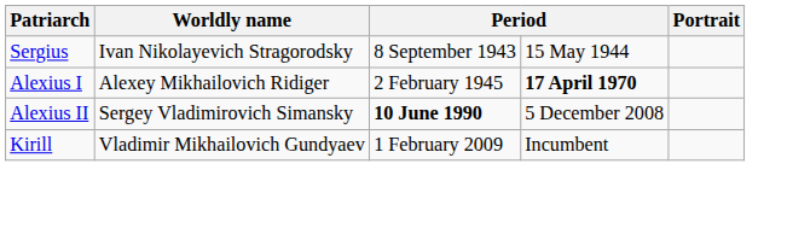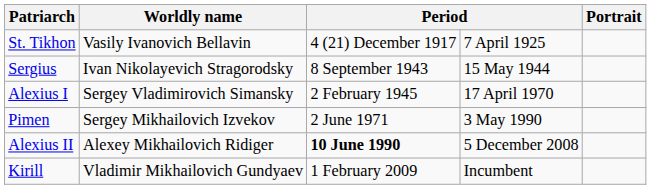 <table class="wikitable">
 <tr>
 <th>Patriarch</th>
 <th>Worldly name</th>
 <th colspan="2">Period</th>
 <th>Portrait</th>
+</tr>
+<tr>
+<td><a href='#'>St. Tikhon</a></td>
+<td>Vasily Ivanovich Bellavin</td>
+<td>4 (21) December 1917</td>
+<td>7 April 1925</td>
+<td></td>
 </tr>
 <tr>
 <td><a href='#'>Sergius</a></td>
 <td>Ivan Nikolayevich Stragorodsky</td>
 <td>8 September 1943</td>
 <td>15 May 1944</td>
 <td></td>
 </tr>
 <tr>
 <td><a href='#'>Alexius I</a></td>
-<td>Alexey Mikhailovich Ridiger</td>
+<td>Sergey Vladimirovich Simansky</td>
 <td>2 February 1945</td>
-<td><strong>17 April 1970</strong></td>
+<td>17 April 1970</td>
+<td></td>
+</tr>
+<tr>
+<td><a href='#'>Pimen</a></td>
+<td>Sergey Mikhailovich Izvekov</td>
+<td>2 June 1971</td>
+<td>3 May 1990</td>
 <td></td>
 </tr>
 <tr>
 <td><a href='#'>Alexius II</a></td>
-<td>Sergey Vladimirovich Simansky</td>
+<td>Alexey Mikhailovich Ridiger</td>
 <td><strong>10 June 1990</strong></td>
 <td>5 December 2008</td>
 <td></td>
 </tr>
 <tr>
 <td><a href='#'>Kirill</a></td>
 <td>Vladimir Mikhailovich Gundyaev</td>
 <td>1 February 2009</td>
 <td>Incumbent</td>
 <td></td>
 </tr>
 </table>
